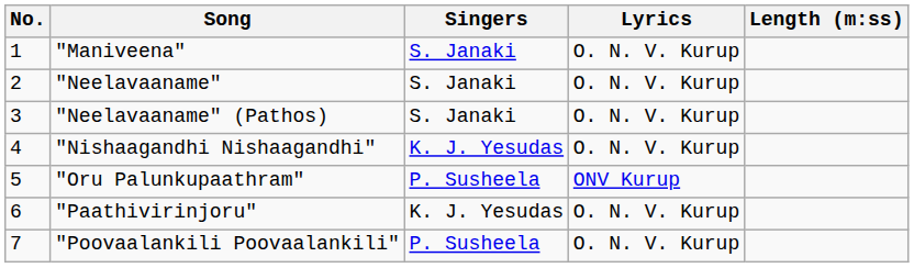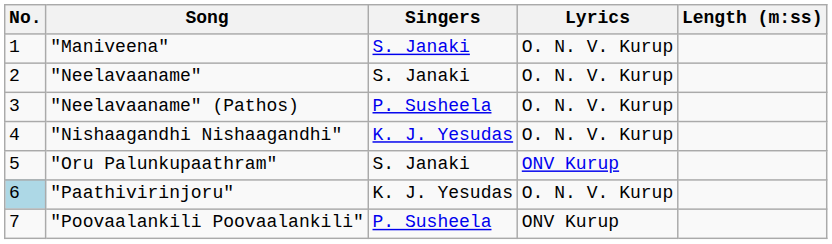 <table class="wikitable" style="font-size:95%;">
 <tr>
 <th>No.</th>
 <th>Song</th>
 <th>Singers</th>
 <th>Lyrics</th>
 <th>Length (m:ss)</th>
 </tr>
 <tr>
 <td>1</td>
 <td>"Maniveena"</td>
 <td><a href='#'>S. Janaki</a></td>
 <td>O. N. V. Kurup</td>
 <td></td>
 </tr>
 <tr>
 <td>2</td>
 <td>"Neelavaaname"</td>
 <td>S. Janaki</td>
 <td>O. N. V. Kurup</td>
 <td></td>
 </tr>
 <tr>
 <td>3</td>
 <td>"Neelavaaname" (Pathos)</td>
-<td>S. Janaki</td>
+<td><a href='#'>P. Susheela</a></td>
 <td>O. N. V. Kurup</td>
 <td></td>
 </tr>
 <tr>
 <td>4</td>
 <td>"Nishaagandhi Nishaagandhi"</td>
 <td><a href='#'>K. J. Yesudas</a></td>
 <td>O. N. V. Kurup</td>
 <td></td>
 </tr>
 <tr>
 <td>5</td>
 <td>"Oru Palunkupaathram"</td>
-<td><a href='#'>P. Susheela</a></td>
+<td>S. Janaki</td>
 <td><a href='#'>ONV Kurup</a></td>
 <td></td>
 </tr>
 <tr>
-<td>6</td>
+<td style="background: lightblue;">6</td>
 <td>"Paathivirinjoru"</td>
 <td>K. J. Yesudas</td>
 <td>O. N. V. Kurup</td>
 <td></td>
 </tr>
 <tr>
 <td>7</td>
 <td>"Poovaalankili Poovaalankili"</td>
 <td><a href='#'>P. Susheela</a></td>
-<td>O. N. V. Kurup</td>
+<td>ONV Kurup</td>
 <td></td>
 </tr>
 </table>
